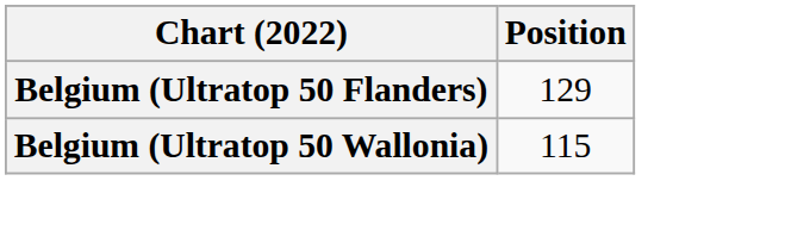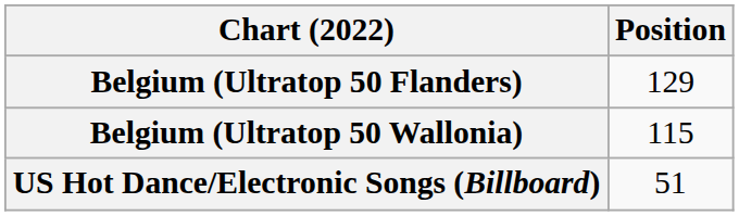 <table class="wikitable sortable plainrowheaders" style="text-align:center">
 <tr>
 <th scope="col">Chart (2022)</th>
 <th scope="col">Position</th>
 </tr>
 <tr>
 <th scope="row">Belgium (Ultratop 50 Flanders)</th>
 <td>129</td>
 </tr>
 <tr>
 <th scope="row">Belgium (Ultratop 50 Wallonia)</th>
 <td>115</td>
 </tr>
+<tr>
+<th scope="row">US Hot Dance/Electronic Songs (<em>Billboard</em>)</th>
+<td>51</td>
+</tr>
 </table>
